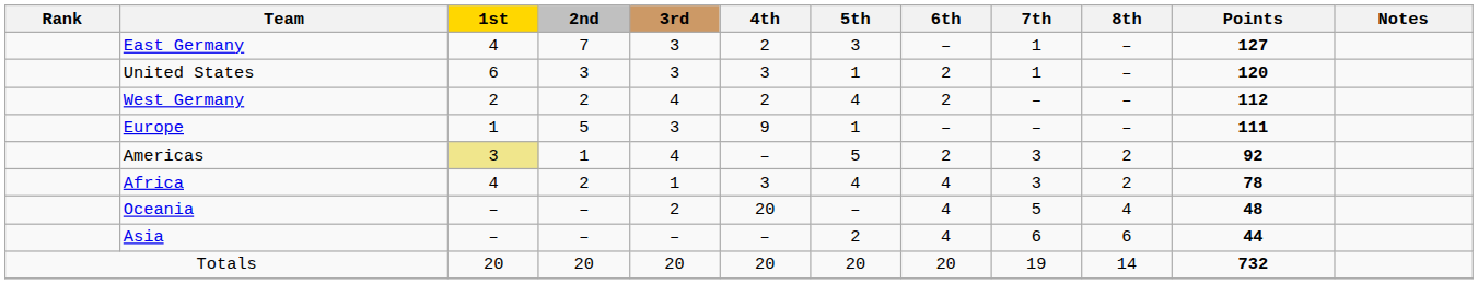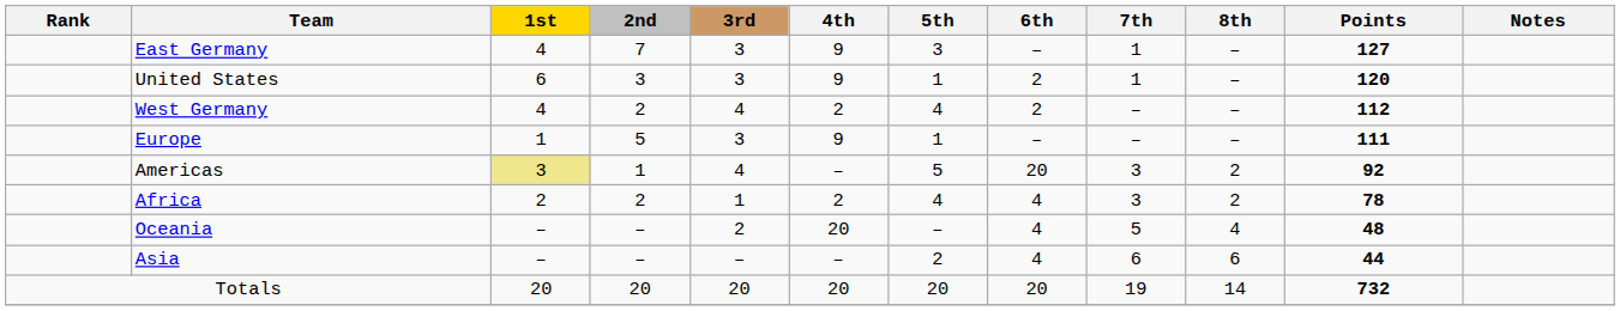 <table class="wikitable sortable" style="text-align:center"  width="90%">
 <tr>
 <th>Rank</th>
 <th>Team</th>
 <td bgcolor=gold><strong>1st</strong></td>
 <td bgcolor=silver><strong>2nd</strong></td>
 <td bgcolor="cc9966"><strong>3rd</strong></td>
 <th>4th</th>
 <th>5th</th>
 <th>6th</th>
 <th>7th</th>
 <th>8th</th>
 <th>Points</th>
 <th>Notes</th>
 </tr>
 <tr>
 <td></td>
 <td align="left"><a href='#'>East Germany</a></td>
 <td>4</td>
 <td>7</td>
 <td>3</td>
-<td>2</td>
+<td>9</td>
 <td>3</td>
 <td>–</td>
 <td>1</td>
 <td>–</td>
 <td><strong>127</strong></td>
 <td></td>
 </tr>
 <tr>
 <td></td>
 <td align="left">United States</td>
 <td>6</td>
 <td>3</td>
 <td>3</td>
-<td>3</td>
+<td>9</td>
 <td>1</td>
 <td>2</td>
 <td>1</td>
 <td>–</td>
 <td><strong>120</strong></td>
 <td></td>
 </tr>
 <tr>
 <td></td>
 <td align="left"><a href='#'>West Germany</a></td>
-<td>2</td>
+<td>4</td>
 <td>2</td>
 <td>4</td>
 <td>2</td>
 <td>4</td>
 <td>2</td>
 <td>–</td>
 <td>–</td>
 <td><strong>112</strong></td>
 <td></td>
 </tr>
 <tr>
 <td></td>
 <td align="left"><a href='#'>Europe</a></td>
 <td>1</td>
 <td>5</td>
 <td>3</td>
 <td>9</td>
 <td>1</td>
 <td>–</td>
 <td>–</td>
 <td>–</td>
 <td><strong>111</strong></td>
 <td></td>
 </tr>
 <tr>
 <td></td>
 <td align="left">Americas</td>
 <td style="background: khaki;">3</td>
 <td>1</td>
 <td>4</td>
 <td>–</td>
 <td>5</td>
-<td>2</td>
+<td>20</td>
 <td>3</td>
 <td>2</td>
 <td><strong>92</strong></td>
 <td></td>
 </tr>
 <tr>
 <td></td>
 <td align="left"><a href='#'>Africa</a></td>
-<td>4</td>
+<td>2</td>
 <td>2</td>
 <td>1</td>
-<td>3</td>
+<td>2</td>
 <td>4</td>
 <td>4</td>
 <td>3</td>
 <td>2</td>
 <td><strong>78</strong></td>
 <td></td>
 </tr>
 <tr>
 <td></td>
 <td align="left"><a href='#'>Oceania</a></td>
 <td>–</td>
 <td>–</td>
 <td>2</td>
 <td>20</td>
 <td>–</td>
 <td>4</td>
 <td>5</td>
 <td>4</td>
 <td><strong>48</strong></td>
 <td></td>
 </tr>
 <tr>
 <td></td>
 <td align="left"><a href='#'>Asia</a></td>
 <td>–</td>
 <td>–</td>
 <td>–</td>
 <td>–</td>
 <td>2</td>
 <td>4</td>
 <td>6</td>
 <td>6</td>
 <td><strong>44</strong></td>
 <td></td>
 </tr>
 <tr>
 <td colspan=2>Totals</td>
 <td>20</td>
 <td>20</td>
 <td>20</td>
 <td>20</td>
 <td>20</td>
 <td>20</td>
 <td>19</td>
 <td>14</td>
 <td><strong>732</strong></td>
 <td></td>
 </tr>
 <tr>
 </tr>
 </table>
